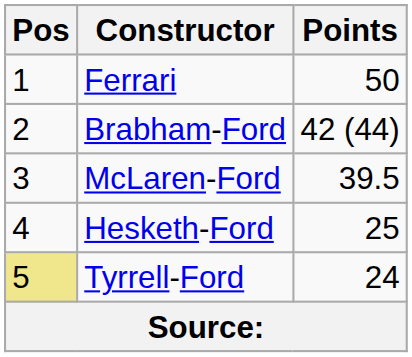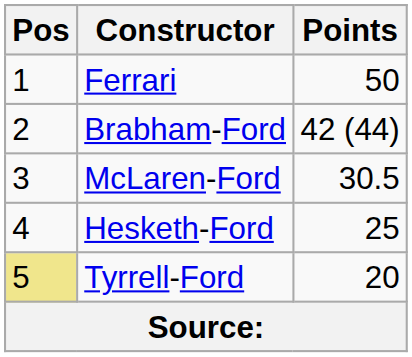 <table class="wikitable" style="font-size: 95%;">
 <tr>
 <th>Pos</th>
 <th>Constructor</th>
 <th>Points</th>
 </tr>
 <tr>
 <td>1</td>
 <td> <a href='#'>Ferrari</a></td>
 <td align="right">50</td>
 </tr>
 <tr>
 <td>2</td>
 <td> <a href='#'>Brabham</a>-<a href='#'>Ford</a></td>
 <td align="right">42 (44)</td>
 </tr>
 <tr>
 <td>3</td>
 <td> <a href='#'>McLaren</a>-<a href='#'>Ford</a></td>
-<td align="right">39.5</td>
+<td align="right">30.5</td>
 </tr>
 <tr>
 <td>4</td>
 <td> <a href='#'>Hesketh</a>-<a href='#'>Ford</a></td>
 <td align="right">25</td>
 </tr>
 <tr>
 <td style="background: khaki;">5</td>
 <td> <a href='#'>Tyrrell</a>-<a href='#'>Ford</a></td>
-<td align="right">24</td>
+<td align="right">20</td>
 </tr>
 <tr>
 <th colspan=4>Source:</th>
 </tr>
 </table>
